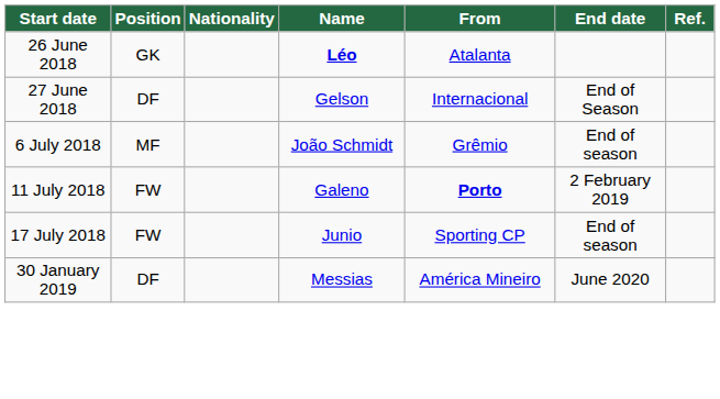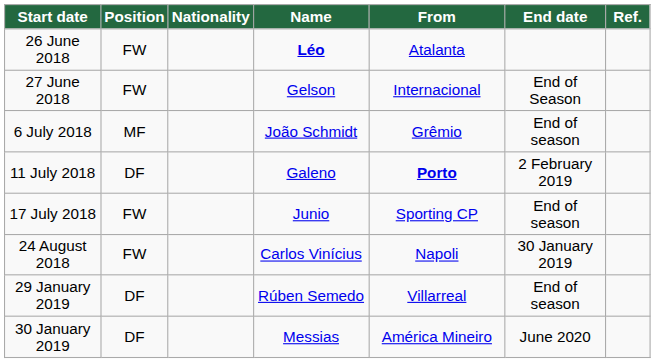 <table class="wikitable"  style="text-align:center; font-size:90%; ">
 <tr>
 <th style="background:#236840; color:white; width:150px;">Start date</th>
 <th style="background:#236840; color:white; width:50px;">Position</th>
 <th style="background:#236840; color:white; width:50px;">Nationality</th>
 <th style="background:#236840; color:white; width:200px;">Name</th>
 <th style="background:#236840; color:white; width:200px;">From</th>
 <th style="background:#236840; color:white; width:150px;">End date</th>
 <th style="background:#236840; color:white; width:50px;">Ref.</th>
 </tr>
 <tr>
 <td>26 June 2018</td>
-<td>GK</td>
+<td>FW</td>
 <td></td>
 <td><strong><a href='#'>Léo</a></strong></td>
 <td><a href='#'>Atalanta</a></td>
 <td></td>
 <td></td>
 </tr>
 <tr>
 <td>27 June 2018</td>
-<td>DF</td>
+<td>FW</td>
 <td></td>
 <td><a href='#'>Gelson</a></td>
 <td><a href='#'>Internacional</a></td>
 <td>End of Season</td>
 <td></td>
 </tr>
 <tr>
 <td>6 July 2018</td>
 <td>MF</td>
 <td></td>
 <td><a href='#'>João Schmidt</a></td>
 <td><a href='#'>Grêmio</a></td>
 <td>End of season</td>
 <td></td>
 </tr>
 <tr>
 <td>11 July 2018</td>
-<td>FW</td>
+<td>DF</td>
 <td></td>
 <td><a href='#'>Galeno</a></td>
 <td><strong><a href='#'>Porto</a></strong></td>
 <td>2 February 2019</td>
 <td></td>
 </tr>
 <tr>
 <td>17 July 2018</td>
 <td>FW</td>
 <td></td>
 <td><a href='#'>Junio</a></td>
 <td><a href='#'>Sporting CP</a></td>
 <td>End of season</td>
 <td></td>
 </tr>
 <tr>
+<td>24 August 2018</td>
+<td>FW</td>
+<td></td>
+<td><a href='#'>Carlos Vinícius</a></td>
+<td><a href='#'>Napoli</a></td>
+<td>30 January 2019</td>
+<td></td>
+</tr>
+<tr>
+<td>29 January 2019</td>
+<td>DF</td>
+<td></td>
+<td><a href='#'>Rúben Semedo</a></td>
+<td><a href='#'>Villarreal</a></td>
+<td>End of season</td>
+<td></td>
+</tr>
+<tr>
 <td>30 January 2019</td>
 <td>DF</td>
 <td></td>
 <td><a href='#'>Messias</a></td>
 <td><a href='#'>América Mineiro</a></td>
 <td>June 2020</td>
 <td></td>
 </tr>
 </table>
